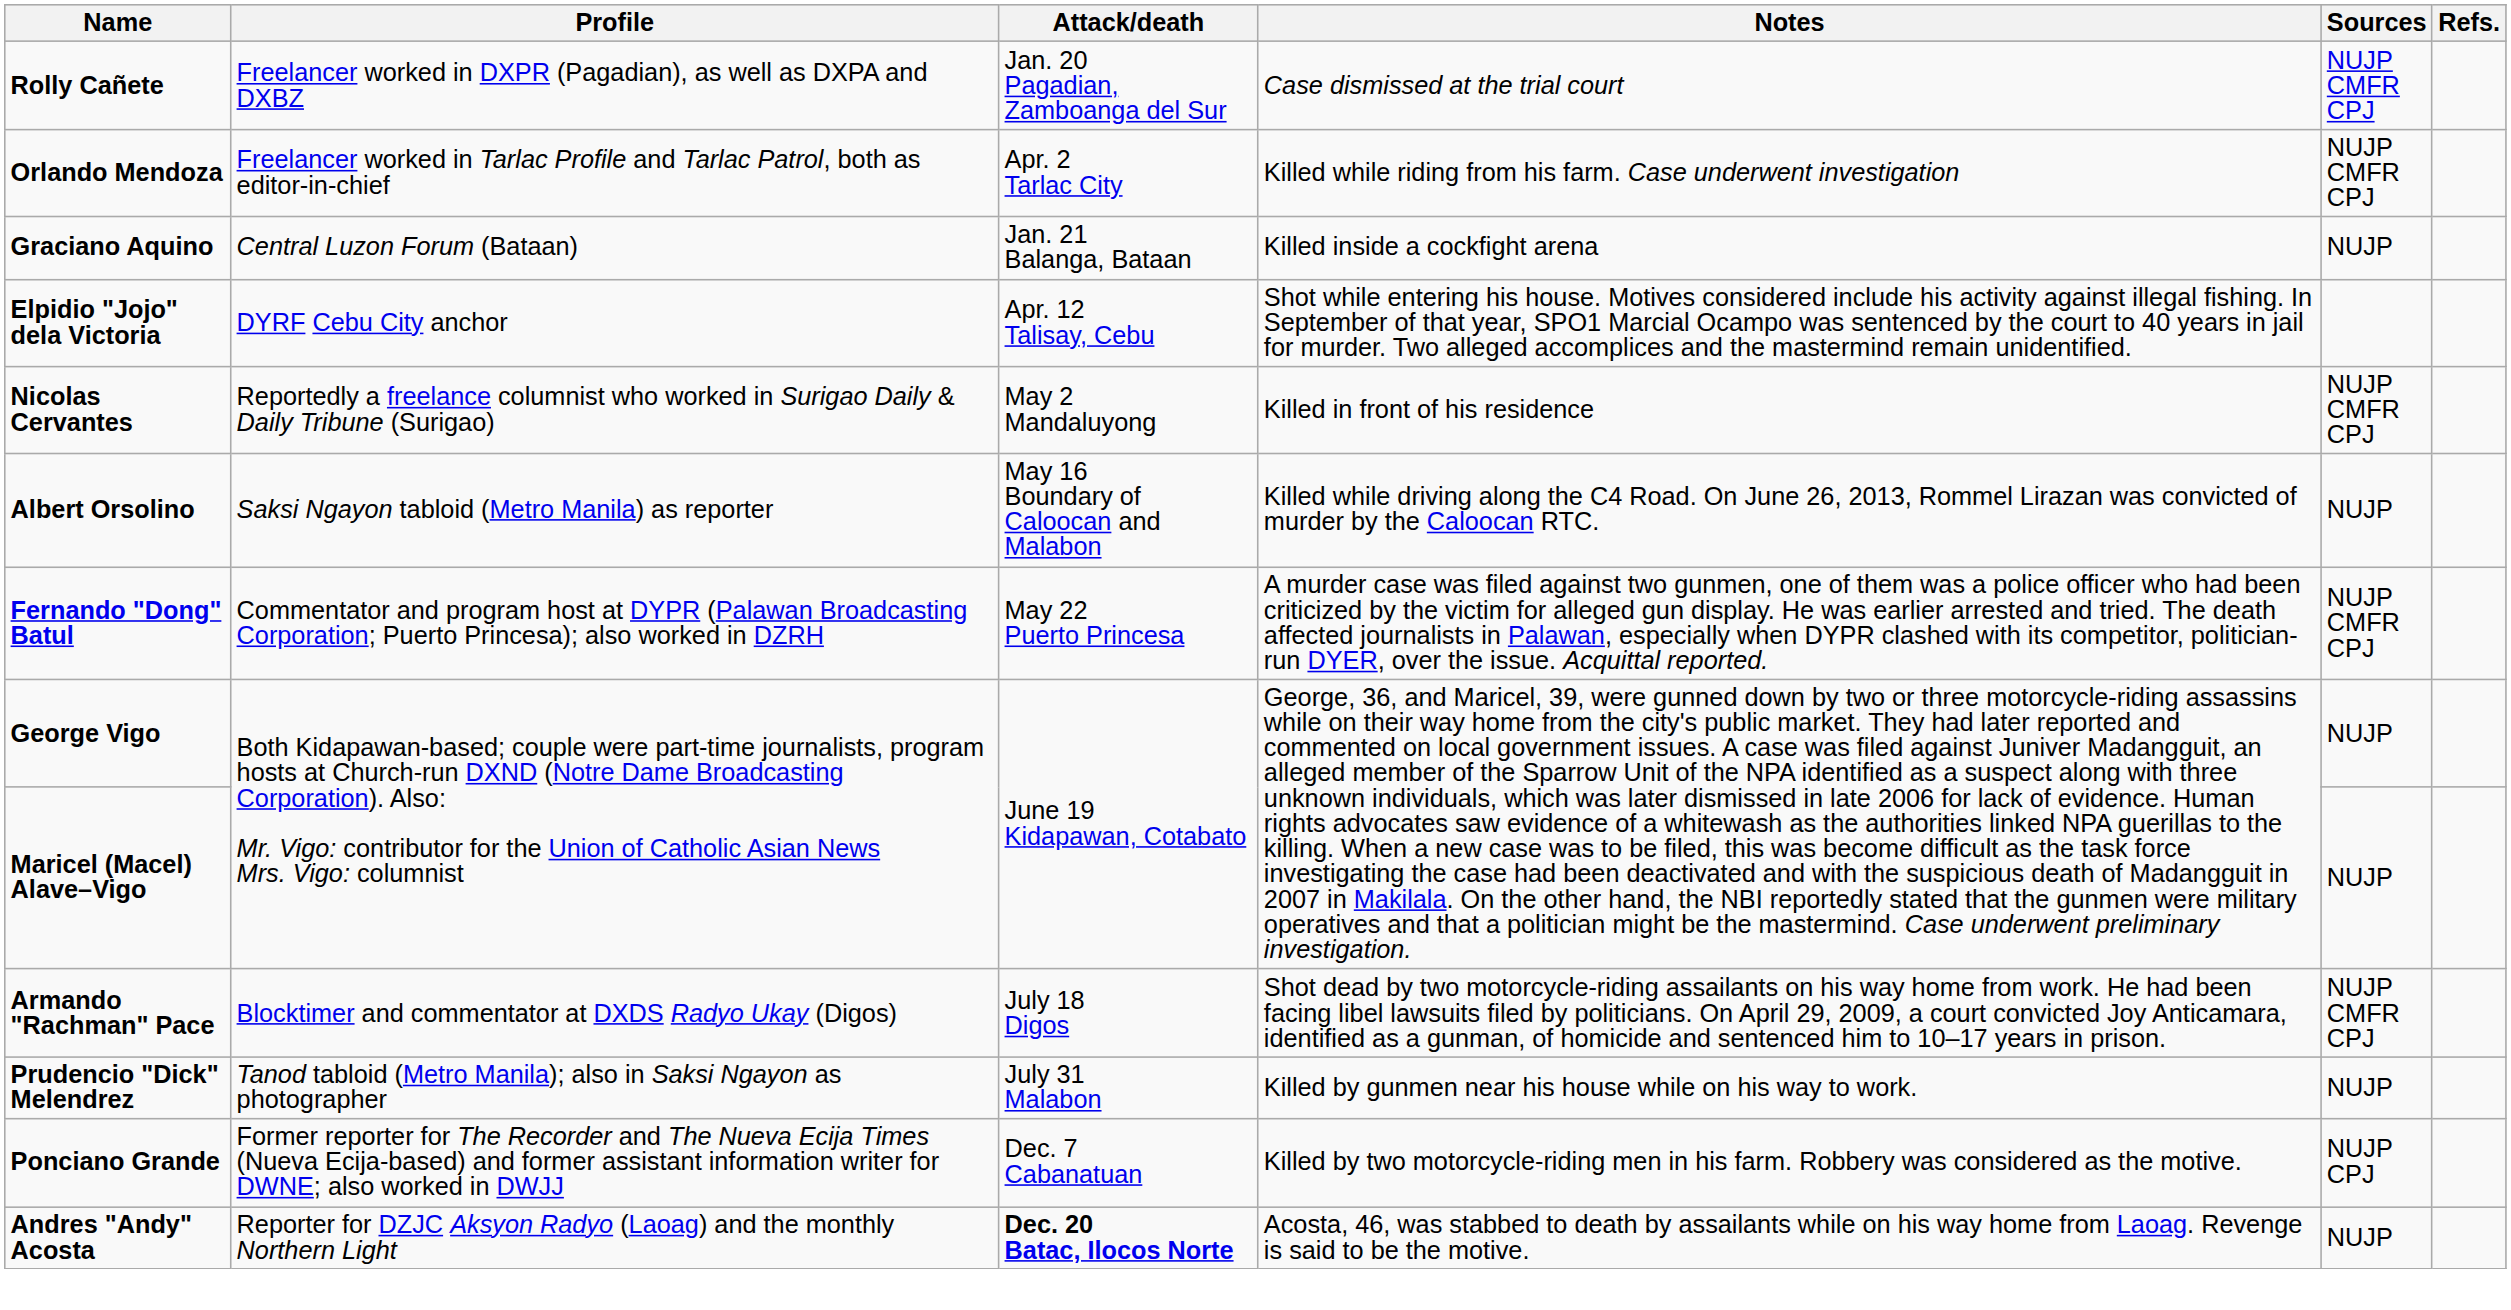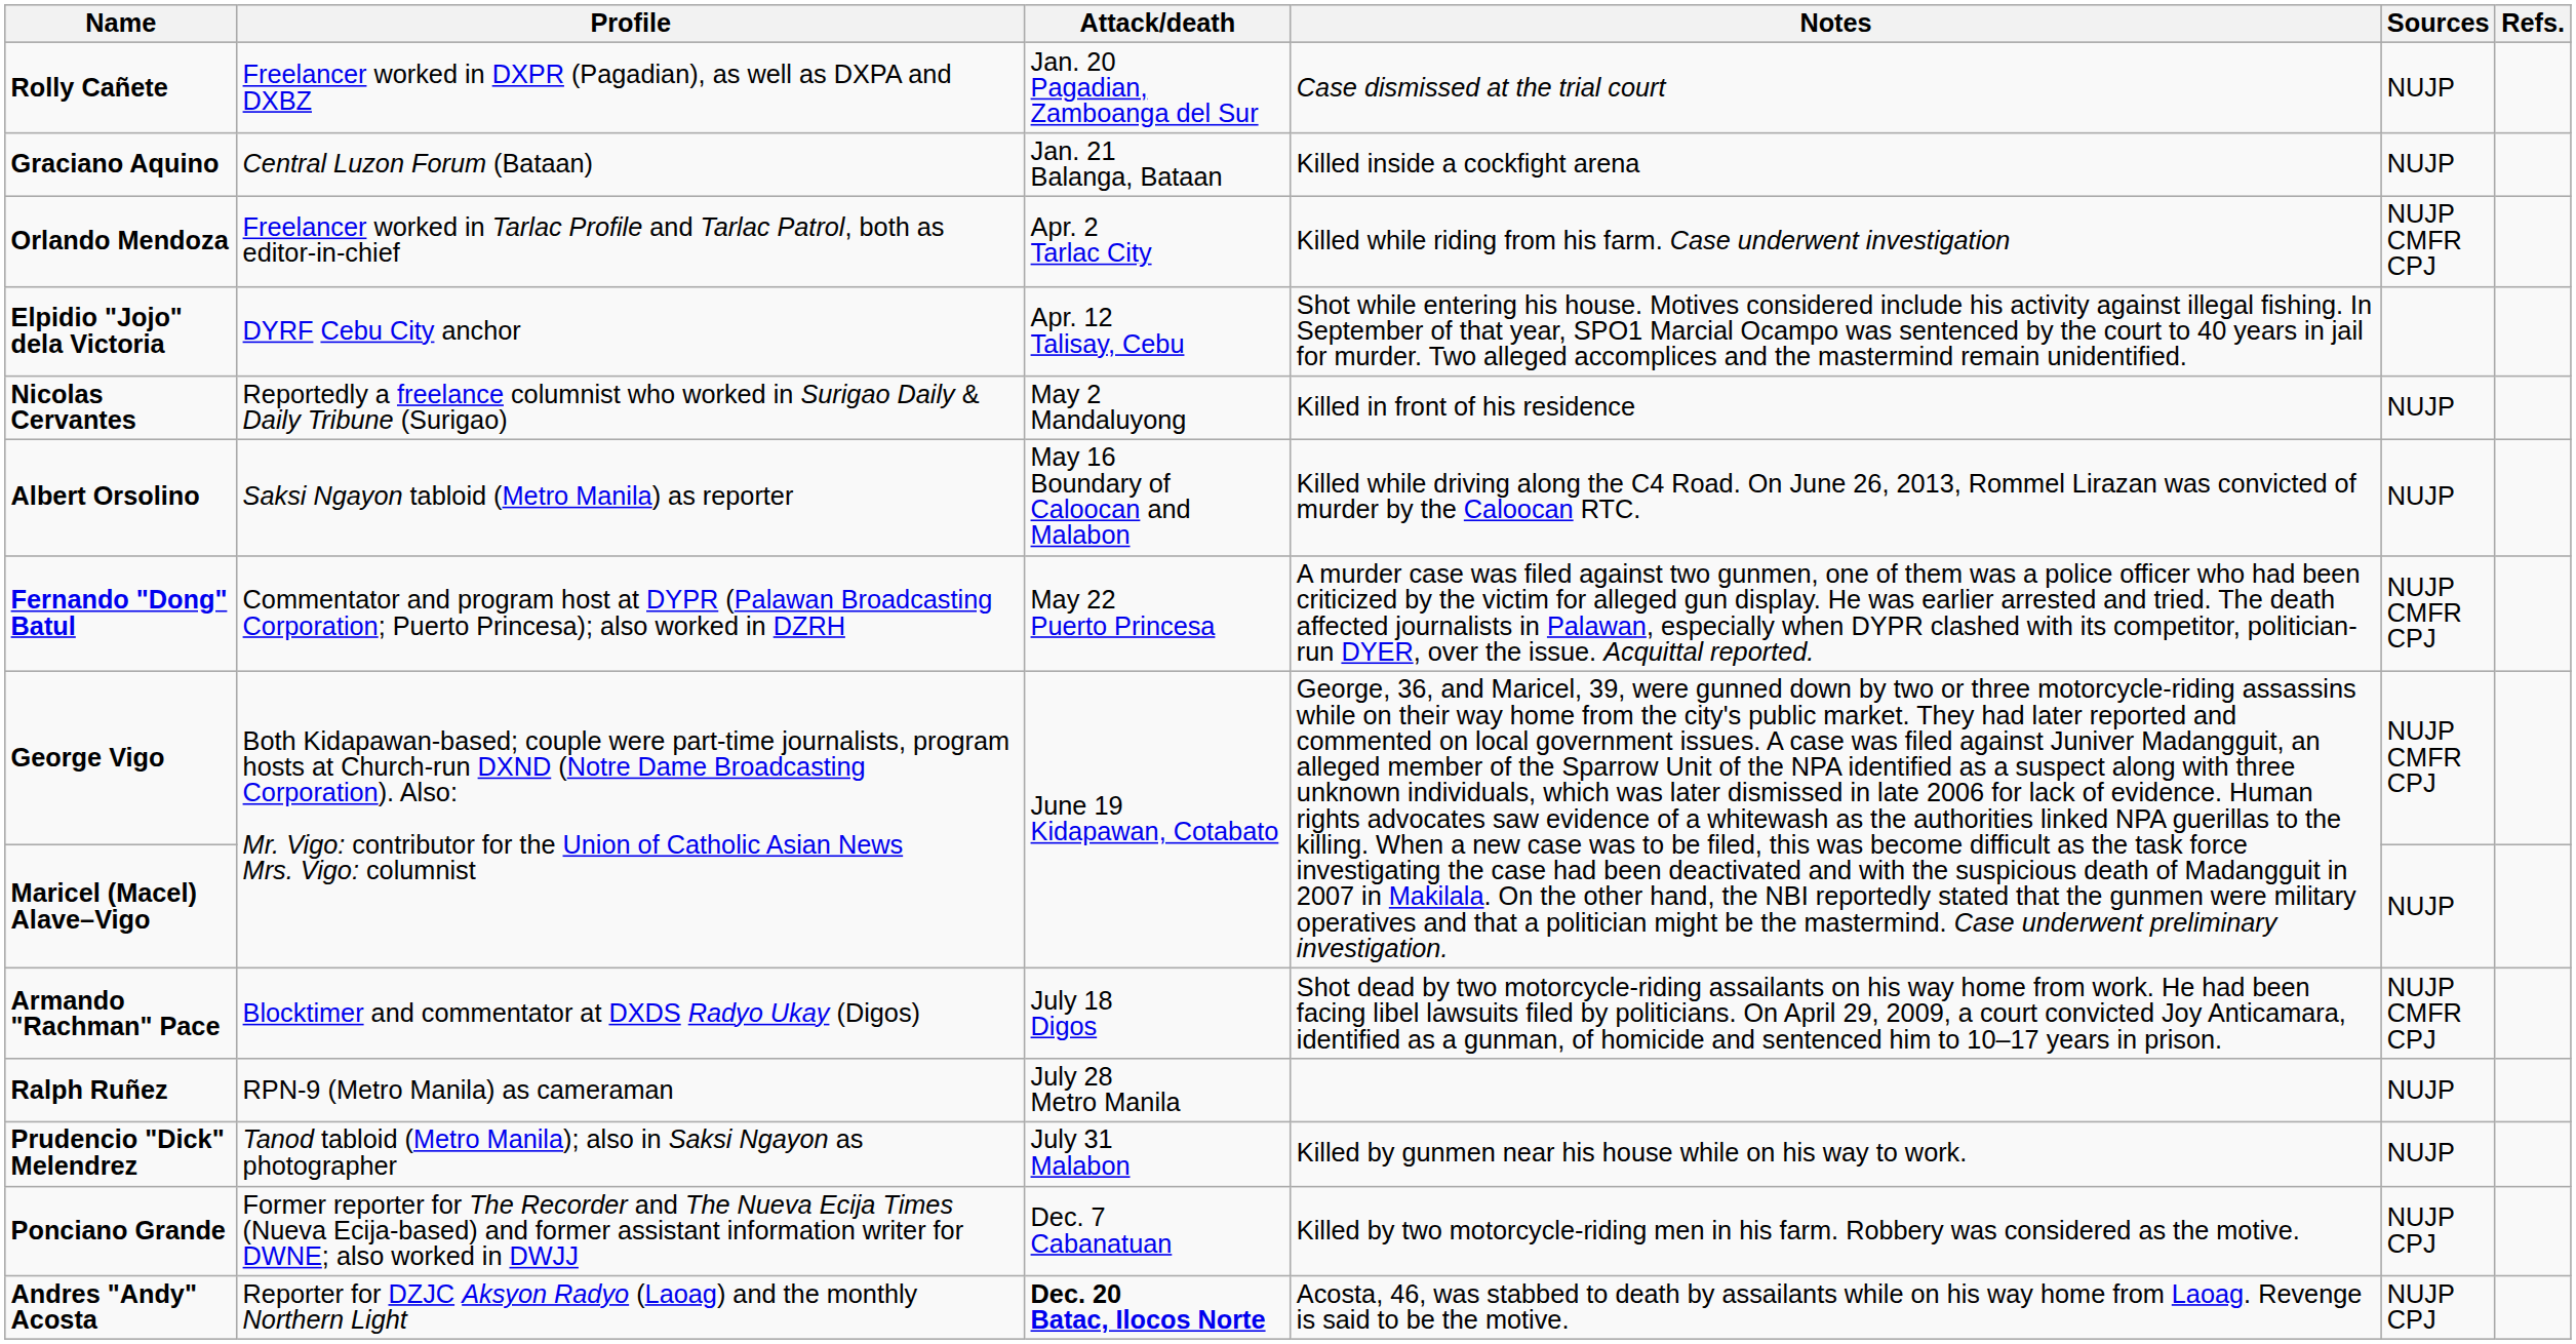 <table class="wikitable" style="line-height:1; width:100%;">
 <tr>
 <th>Name</th>
 <th>Profile</th>
 <th>Attack/death</th>
 <th style="width: 42.5%;">Notes</th>
 <th>Sources</th>
 <th>Refs.</th>
 </tr>
 <tr>
 <td><strong>Rolly Cañete</strong></td>
 <td><a href='#'>Freelancer</a> worked in <a href='#'>DXPR</a> (Pagadian), as well as DXPA and <a href='#'>DXBZ</a></td>
 <td>Jan. 20<br><a href='#'>Pagadian, Zamboanga del Sur</a></td>
 <td><em>Case dismissed at the trial court</em></td>
-<td><a href='#'>NUJP</a><br><a href='#'>CMFR</a><br><a href='#'>CPJ</a></td>
+<td>NUJP</td>
+<td></td>
+</tr>
+<tr>
+<td><strong>Graciano Aquino</strong></td>
+<td><em>Central Luzon Forum</em> (Bataan)</td>
+<td>Jan. 21<br>Balanga, Bataan</td>
+<td>Killed inside a cockfight arena</td>
+<td>NUJP<br></td>
 <td></td>
 </tr>
 <tr>
 <td><strong>Orlando Mendoza</strong></td>
 <td><a href='#'>Freelancer</a> worked in <em>Tarlac Profile</em> and <em>Tarlac Patrol</em>, both as editor-in-chief</td>
 <td>Apr. 2<br><a href='#'>Tarlac City</a></td>
 <td>Killed while riding from his farm. <em>Case underwent investigation</em></td>
 <td>NUJP<br>CMFR<br>CPJ</td>
-<td></td>
-</tr>
-<tr>
-<td><strong>Graciano Aquino</strong></td>
-<td><em>Central Luzon Forum</em> (Bataan)</td>
-<td>Jan. 21<br>Balanga, Bataan</td>
-<td>Killed inside a cockfight arena</td>
-<td>NUJP<br></td>
 <td></td>
 </tr>
 <tr>
 <td><strong>Elpidio "Jojo" dela Victoria</strong></td>
 <td><a href='#'>DYRF</a> <a href='#'>Cebu City</a> anchor<br></td>
 <td>Apr. 12<br><a href='#'>Talisay, Cebu</a></td>
 <td>Shot while entering his house. Motives considered include his activity against illegal fishing. In September of that year, SPO1 Marcial Ocampo was sentenced by the court to 40 years in jail for murder. Two alleged accomplices and the mastermind remain unidentified.</td>
 <td></td>
 <td></td>
 </tr>
 <tr>
 <td><strong>Nicolas Cervantes</strong></td>
 <td>Reportedly a <a href='#'>freelance</a> columnist who worked in <em>Surigao Daily</em> & <em>Daily Tribune</em> (Surigao)</td>
 <td>May 2<br>Mandaluyong</td>
 <td>Killed in front of his residence</td>
-<td>NUJP<br>CMFR<br>CPJ</td>
+<td>NUJP</td>
 <td></td>
 </tr>
 <tr>
 <td><strong>Albert Orsolino</strong></td>
 <td><em>Saksi Ngayon</em> tabloid (<a href='#'>Metro Manila</a>) as reporter</td>
 <td>May 16<br>Boundary of <a href='#'>Caloocan</a> and <a href='#'>Malabon</a></td>
 <td>Killed while driving along the C4 Road. On June 26, 2013, Rommel Lirazan was convicted of murder by the <a href='#'>Caloocan</a> RTC.</td>
 <td>NUJP<br></td>
 <td></td>
 </tr>
 <tr>
 <td><strong><a href='#'>Fernando "Dong" Batul</a></strong></td>
 <td>Commentator and program host at <a href='#'>DYPR</a> (<a href='#'>Palawan Broadcasting Corporation</a>; Puerto Princesa); also worked in <a href='#'>DZRH</a><br></td>
 <td>May 22<br><a href='#'>Puerto Princesa</a></td>
 <td>A murder case was filed against two gunmen, one of them was a police officer who had been criticized by the victim for alleged gun display. He was earlier arrested and tried. The death affected journalists in <a href='#'>Palawan</a>, especially when DYPR clashed with its competitor, politician-run <a href='#'>DYER</a>, over the issue. <em>Acquittal reported.</em></td>
 <td>NUJP<br>CMFR<br>CPJ</td>
 <td><br></td>
 </tr>
 <tr>
 <td><strong>George Vigo</strong></td>
 <td rowspan="2">Both Kidapawan-based; couple were part-time journalists, program hosts at Church-run <a href='#'>DXND</a> (<a href='#'>Notre Dame Broadcasting Corporation</a>). Also:<br><br><em>Mr. Vigo:</em> contributor for the <a href='#'>Union of Catholic Asian News</a><br><em>Mrs. Vigo:</em> columnist<br><br></td>
 <td rowspan="2">June 19<br><a href='#'>Kidapawan, Cotabato</a></td>
 <td rowspan="2">George, 36, and Maricel, 39, were gunned down by two or three motorcycle-riding assassins while on their way home from the city's public market. They had later reported and commented on local government issues. A case was filed against Juniver Madangguit, an alleged member of the Sparrow Unit of the NPA identified as a suspect along with three unknown individuals, which was later dismissed in late 2006 for lack of evidence. Human rights advocates saw evidence of a whitewash as the authorities linked NPA guerillas to the killing. When a new case was to be filed, this was become difficult as the task force investigating the case had been deactivated and with the suspicious death of Madangguit in 2007 in <a href='#'>Makilala</a>. On the other hand, the NBI reportedly stated that the gunmen were military operatives and that a politician might be the mastermind. <em>Case underwent preliminary investigation.</em></td>
-<td>NUJP</td>
+<td>NUJP<br>CMFR<br>CPJ</td>
 <td><br></td>
 </tr>
 <tr>
 <td><strong>Maricel (Macel) Alave–Vigo</strong></td>
 <td>NUJP<br></td>
 <td><br></td>
 </tr>
 <tr>
 <td><strong>Armando "Rachman" Pace</strong></td>
 <td><a href='#'>Blocktimer</a> and commentator at <a href='#'>DXDS</a> <em><a href='#'>Radyo Ukay</a></em> (Digos)</td>
 <td>July 18<br><a href='#'>Digos</a></td>
 <td>Shot dead by two motorcycle-riding assailants on his way home from work. He had been facing libel lawsuits filed by politicians. On April 29, 2009, a court convicted Joy Anticamara, identified as a gunman, of homicide and sentenced him to 10–17 years in prison.</td>
 <td>NUJP<br>CMFR<br>CPJ</td>
 <td><br></td>
+</tr>
+<tr>
+<td><strong>Ralph Ruñez</strong></td>
+<td>RPN-9 (Metro Manila) as cameraman</td>
+<td>July 28<br>Metro Manila</td>
+<td></td>
+<td>NUJP</td>
+<td></td>
 </tr>
 <tr>
 <td><strong>Prudencio "Dick" Melendrez</strong></td>
 <td><em>Tanod</em> tabloid (<a href='#'>Metro Manila</a>); also in <em>Saksi Ngayon</em> as photographer</td>
 <td>July 31<br><a href='#'>Malabon</a></td>
 <td>Killed by gunmen near his house while on his way to work.</td>
 <td>NUJP</td>
 <td></td>
 </tr>
 <tr>
 <td><strong>Ponciano Grande</strong></td>
 <td>Former reporter for <em>The Recorder</em> and <em>The Nueva Ecija Times</em> (Nueva Ecija-based) and former assistant information writer for <a href='#'>DWNE</a>; also worked in <a href='#'>DWJJ</a></td>
 <td>Dec. 7<br><a href='#'>Cabanatuan</a></td>
 <td>Killed by two motorcycle-riding men in his farm. Robbery was considered as the motive.</td>
 <td>NUJP<br>CPJ</td>
 <td></td>
 </tr>
 <tr>
 <td><strong>Andres "Andy" Acosta</strong></td>
 <td>Reporter for <a href='#'>DZJC</a> <em><a href='#'>Aksyon Radyo</a></em> (<a href='#'>Laoag</a>) and the monthly <em>Northern Light</em></td>
 <td><strong>Dec. 20<br><a href='#'>Batac, Ilocos Norte</a></strong></td>
 <td>Acosta, 46, was stabbed to death by assailants while on his way home from <a href='#'>Laoag</a>. Revenge is said to be the motive.</td>
-<td>NUJP<br></td>
+<td>NUJP<br>CPJ</td>
 <td></td>
 </tr>
 </table>
